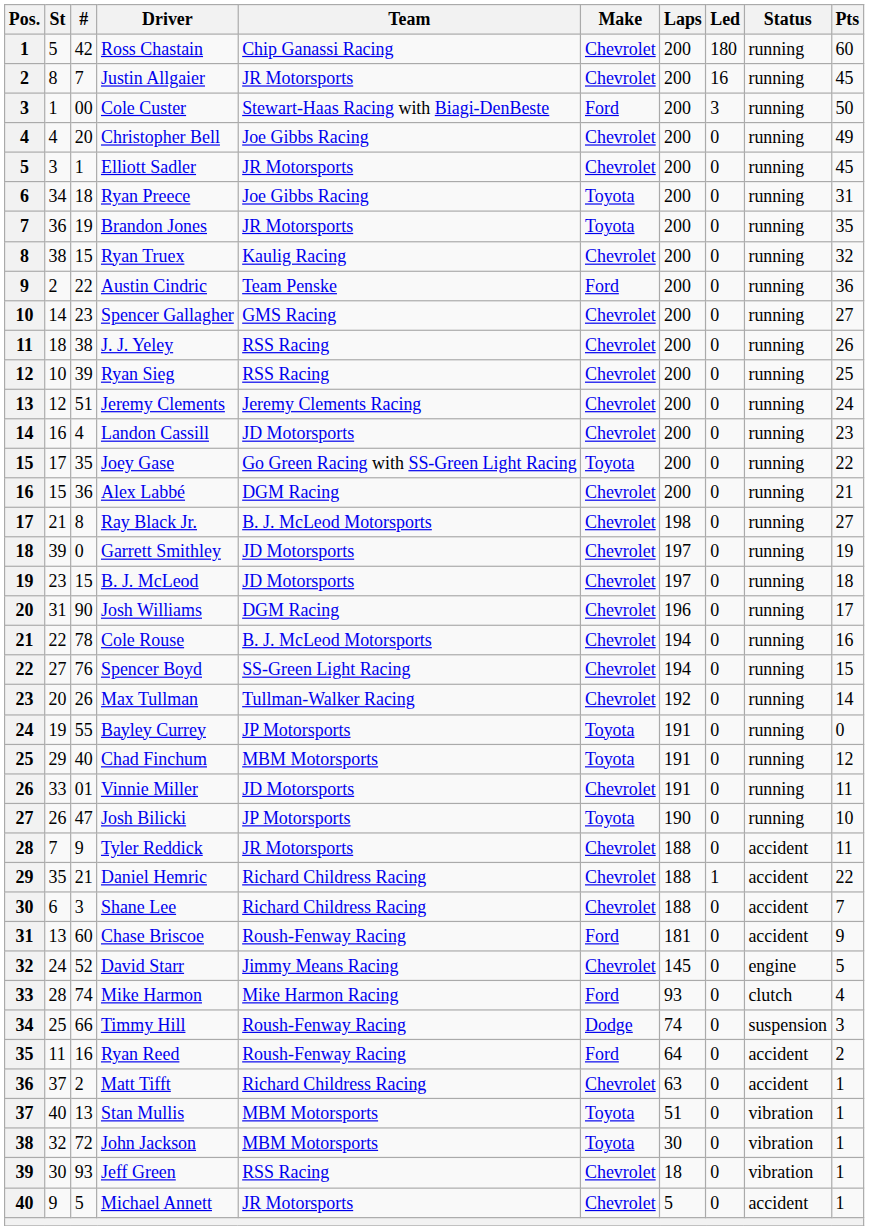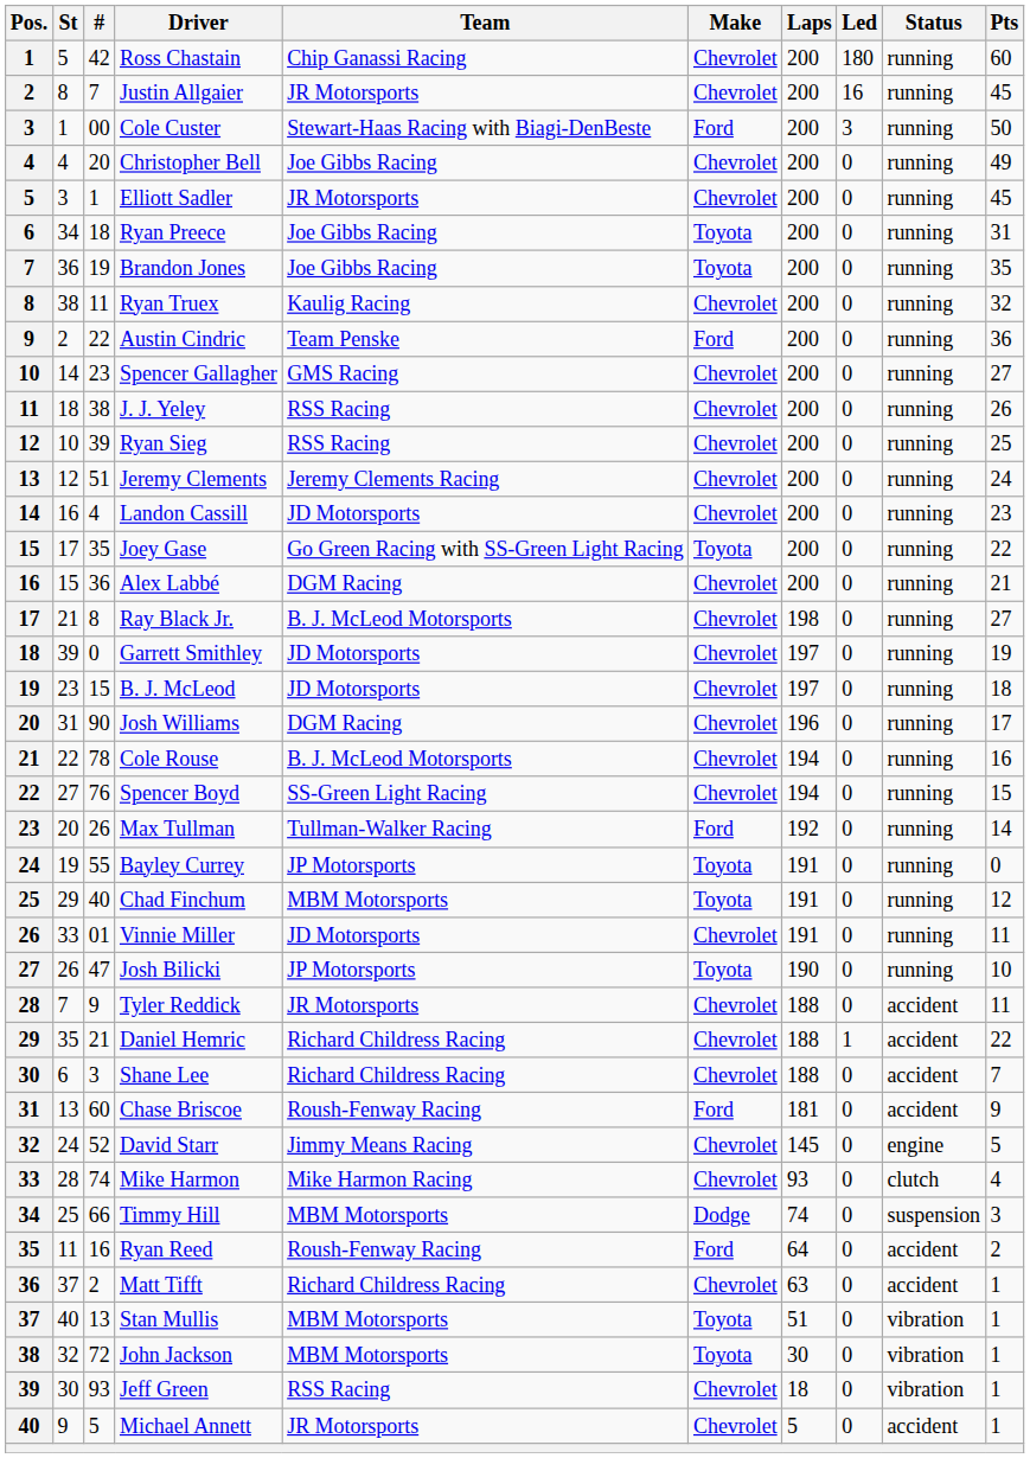 <table class="wikitable sortable" style="font-size:95%">
 <tr>
 <th>Pos.</th>
 <th>St</th>
 <th>#</th>
 <th>Driver</th>
 <th>Team</th>
 <th>Make</th>
 <th>Laps</th>
 <th>Led</th>
 <th>Status</th>
 <th>Pts</th>
 </tr>
 <tr>
 <th>1</th>
 <td>5</td>
 <td>42</td>
 <td><a href='#'>Ross Chastain</a></td>
 <td><a href='#'>Chip Ganassi Racing</a></td>
 <td><a href='#'>Chevrolet</a></td>
 <td>200</td>
 <td>180</td>
 <td>running</td>
 <td>60</td>
 </tr>
 <tr>
 <th>2</th>
 <td>8</td>
 <td>7</td>
 <td><a href='#'>Justin Allgaier</a></td>
 <td><a href='#'>JR Motorsports</a></td>
 <td><a href='#'>Chevrolet</a></td>
 <td>200</td>
 <td>16</td>
 <td>running</td>
 <td>45</td>
 </tr>
 <tr>
 <th>3</th>
 <td>1</td>
 <td>00</td>
 <td><a href='#'>Cole Custer</a></td>
 <td><a href='#'>Stewart-Haas Racing</a> with <a href='#'>Biagi-DenBeste</a></td>
 <td><a href='#'>Ford</a></td>
 <td>200</td>
 <td>3</td>
 <td>running</td>
 <td>50</td>
 </tr>
 <tr>
 <th>4</th>
 <td>4</td>
 <td>20</td>
 <td><a href='#'>Christopher Bell</a></td>
 <td><a href='#'>Joe Gibbs Racing</a></td>
 <td><a href='#'>Chevrolet</a></td>
 <td>200</td>
 <td>0</td>
 <td>running</td>
 <td>49</td>
 </tr>
 <tr>
 <th>5</th>
 <td>3</td>
 <td>1</td>
 <td><a href='#'>Elliott Sadler</a></td>
 <td><a href='#'>JR Motorsports</a></td>
 <td><a href='#'>Chevrolet</a></td>
 <td>200</td>
 <td>0</td>
 <td>running</td>
 <td>45</td>
 </tr>
 <tr>
 <th>6</th>
 <td>34</td>
 <td>18</td>
 <td><a href='#'>Ryan Preece</a></td>
 <td><a href='#'>Joe Gibbs Racing</a></td>
 <td><a href='#'>Toyota</a></td>
 <td>200</td>
 <td>0</td>
 <td>running</td>
 <td>31</td>
 </tr>
 <tr>
 <th>7</th>
 <td>36</td>
 <td>19</td>
 <td><a href='#'>Brandon Jones</a></td>
-<td><a href='#'>JR Motorsports</a></td>
+<td><a href='#'>Joe Gibbs Racing</a></td>
 <td><a href='#'>Toyota</a></td>
 <td>200</td>
 <td>0</td>
 <td>running</td>
 <td>35</td>
 </tr>
 <tr>
 <th>8</th>
 <td>38</td>
-<td>15</td>
+<td>11</td>
 <td><a href='#'>Ryan Truex</a></td>
 <td><a href='#'>Kaulig Racing</a></td>
 <td><a href='#'>Chevrolet</a></td>
 <td>200</td>
 <td>0</td>
 <td>running</td>
 <td>32</td>
 </tr>
 <tr>
 <th>9</th>
 <td>2</td>
 <td>22</td>
 <td><a href='#'>Austin Cindric</a></td>
 <td><a href='#'>Team Penske</a></td>
 <td><a href='#'>Ford</a></td>
 <td>200</td>
 <td>0</td>
 <td>running</td>
 <td>36</td>
 </tr>
 <tr>
 <th>10</th>
 <td>14</td>
 <td>23</td>
 <td><a href='#'>Spencer Gallagher</a></td>
 <td><a href='#'>GMS Racing</a></td>
 <td><a href='#'>Chevrolet</a></td>
 <td>200</td>
 <td>0</td>
 <td>running</td>
 <td>27</td>
 </tr>
 <tr>
 <th>11</th>
 <td>18</td>
 <td>38</td>
 <td><a href='#'>J. J. Yeley</a></td>
 <td><a href='#'>RSS Racing</a></td>
 <td><a href='#'>Chevrolet</a></td>
 <td>200</td>
 <td>0</td>
 <td>running</td>
 <td>26</td>
 </tr>
 <tr>
 <th>12</th>
 <td>10</td>
 <td>39</td>
 <td><a href='#'>Ryan Sieg</a></td>
 <td><a href='#'>RSS Racing</a></td>
 <td><a href='#'>Chevrolet</a></td>
 <td>200</td>
 <td>0</td>
 <td>running</td>
 <td>25</td>
 </tr>
 <tr>
 <th>13</th>
 <td>12</td>
 <td>51</td>
 <td><a href='#'>Jeremy Clements</a></td>
 <td><a href='#'>Jeremy Clements Racing</a></td>
 <td><a href='#'>Chevrolet</a></td>
 <td>200</td>
 <td>0</td>
 <td>running</td>
 <td>24</td>
 </tr>
 <tr>
 <th>14</th>
 <td>16</td>
 <td>4</td>
 <td><a href='#'>Landon Cassill</a></td>
 <td><a href='#'>JD Motorsports</a></td>
 <td><a href='#'>Chevrolet</a></td>
 <td>200</td>
 <td>0</td>
 <td>running</td>
 <td>23</td>
 </tr>
 <tr>
 <th>15</th>
 <td>17</td>
 <td>35</td>
 <td><a href='#'>Joey Gase</a></td>
 <td><a href='#'>Go Green Racing</a> with <a href='#'>SS-Green Light Racing</a></td>
 <td><a href='#'>Toyota</a></td>
 <td>200</td>
 <td>0</td>
 <td>running</td>
 <td>22</td>
 </tr>
 <tr>
 <th>16</th>
 <td>15</td>
 <td>36</td>
 <td><a href='#'>Alex Labbé</a></td>
 <td><a href='#'>DGM Racing</a></td>
 <td><a href='#'>Chevrolet</a></td>
 <td>200</td>
 <td>0</td>
 <td>running</td>
 <td>21</td>
 </tr>
 <tr>
 <th>17</th>
 <td>21</td>
 <td>8</td>
 <td><a href='#'>Ray Black Jr.</a></td>
 <td><a href='#'>B. J. McLeod Motorsports</a></td>
 <td><a href='#'>Chevrolet</a></td>
 <td>198</td>
 <td>0</td>
 <td>running</td>
 <td>27</td>
 </tr>
 <tr>
 <th>18</th>
 <td>39</td>
 <td>0</td>
 <td><a href='#'>Garrett Smithley</a></td>
 <td><a href='#'>JD Motorsports</a></td>
 <td><a href='#'>Chevrolet</a></td>
 <td>197</td>
 <td>0</td>
 <td>running</td>
 <td>19</td>
 </tr>
 <tr>
 <th>19</th>
 <td>23</td>
 <td>15</td>
 <td><a href='#'>B. J. McLeod</a></td>
 <td><a href='#'>JD Motorsports</a></td>
 <td><a href='#'>Chevrolet</a></td>
 <td>197</td>
 <td>0</td>
 <td>running</td>
 <td>18</td>
 </tr>
 <tr>
 <th>20</th>
 <td>31</td>
 <td>90</td>
 <td><a href='#'>Josh Williams</a></td>
 <td><a href='#'>DGM Racing</a></td>
 <td><a href='#'>Chevrolet</a></td>
 <td>196</td>
 <td>0</td>
 <td>running</td>
 <td>17</td>
 </tr>
 <tr>
 <th>21</th>
 <td>22</td>
 <td>78</td>
 <td><a href='#'>Cole Rouse</a></td>
 <td><a href='#'>B. J. McLeod Motorsports</a></td>
 <td><a href='#'>Chevrolet</a></td>
 <td>194</td>
 <td>0</td>
 <td>running</td>
 <td>16</td>
 </tr>
 <tr>
 <th>22</th>
 <td>27</td>
 <td>76</td>
 <td><a href='#'>Spencer Boyd</a></td>
 <td><a href='#'>SS-Green Light Racing</a></td>
 <td><a href='#'>Chevrolet</a></td>
 <td>194</td>
 <td>0</td>
 <td>running</td>
 <td>15</td>
 </tr>
 <tr>
 <th>23</th>
 <td>20</td>
 <td>26</td>
 <td><a href='#'>Max Tullman</a></td>
 <td><a href='#'>Tullman-Walker Racing</a></td>
-<td><a href='#'>Chevrolet</a></td>
+<td><a href='#'>Ford</a></td>
 <td>192</td>
 <td>0</td>
 <td>running</td>
 <td>14</td>
 </tr>
 <tr>
 <th>24</th>
 <td>19</td>
 <td>55</td>
 <td><a href='#'>Bayley Currey</a></td>
 <td><a href='#'>JP Motorsports</a></td>
 <td><a href='#'>Toyota</a></td>
 <td>191</td>
 <td>0</td>
 <td>running</td>
 <td>0</td>
 </tr>
 <tr>
 <th>25</th>
 <td>29</td>
 <td>40</td>
 <td><a href='#'>Chad Finchum</a></td>
 <td><a href='#'>MBM Motorsports</a></td>
 <td><a href='#'>Toyota</a></td>
 <td>191</td>
 <td>0</td>
 <td>running</td>
 <td>12</td>
 </tr>
 <tr>
 <th>26</th>
 <td>33</td>
 <td>01</td>
 <td><a href='#'>Vinnie Miller</a></td>
 <td><a href='#'>JD Motorsports</a></td>
 <td><a href='#'>Chevrolet</a></td>
 <td>191</td>
 <td>0</td>
 <td>running</td>
 <td>11</td>
 </tr>
 <tr>
 <th>27</th>
 <td>26</td>
 <td>47</td>
 <td><a href='#'>Josh Bilicki</a></td>
 <td><a href='#'>JP Motorsports</a></td>
 <td><a href='#'>Toyota</a></td>
 <td>190</td>
 <td>0</td>
 <td>running</td>
 <td>10</td>
 </tr>
 <tr>
 <th>28</th>
 <td>7</td>
 <td>9</td>
 <td><a href='#'>Tyler Reddick</a></td>
 <td><a href='#'>JR Motorsports</a></td>
 <td><a href='#'>Chevrolet</a></td>
 <td>188</td>
 <td>0</td>
 <td>accident</td>
 <td>11</td>
 </tr>
 <tr>
 <th>29</th>
 <td>35</td>
 <td>21</td>
 <td><a href='#'>Daniel Hemric</a></td>
 <td><a href='#'>Richard Childress Racing</a></td>
 <td><a href='#'>Chevrolet</a></td>
 <td>188</td>
 <td>1</td>
 <td>accident</td>
 <td>22</td>
 </tr>
 <tr>
 <th>30</th>
 <td>6</td>
 <td>3</td>
 <td><a href='#'>Shane Lee</a></td>
 <td><a href='#'>Richard Childress Racing</a></td>
 <td><a href='#'>Chevrolet</a></td>
 <td>188</td>
 <td>0</td>
 <td>accident</td>
 <td>7</td>
 </tr>
 <tr>
 <th>31</th>
 <td>13</td>
 <td>60</td>
 <td><a href='#'>Chase Briscoe</a></td>
 <td><a href='#'>Roush-Fenway Racing</a></td>
 <td><a href='#'>Ford</a></td>
 <td>181</td>
 <td>0</td>
 <td>accident</td>
 <td>9</td>
 </tr>
 <tr>
 <th>32</th>
 <td>24</td>
 <td>52</td>
 <td><a href='#'>David Starr</a></td>
 <td><a href='#'>Jimmy Means Racing</a></td>
 <td><a href='#'>Chevrolet</a></td>
 <td>145</td>
 <td>0</td>
 <td>engine</td>
 <td>5</td>
 </tr>
 <tr>
 <th>33</th>
 <td>28</td>
 <td>74</td>
 <td><a href='#'>Mike Harmon</a></td>
 <td><a href='#'>Mike Harmon Racing</a></td>
-<td><a href='#'>Ford</a></td>
+<td><a href='#'>Chevrolet</a></td>
 <td>93</td>
 <td>0</td>
 <td>clutch</td>
 <td>4</td>
 </tr>
 <tr>
 <th>34</th>
 <td>25</td>
 <td>66</td>
 <td><a href='#'>Timmy Hill</a></td>
-<td><a href='#'>Roush-Fenway Racing</a></td>
+<td><a href='#'>MBM Motorsports</a></td>
 <td><a href='#'>Dodge</a></td>
 <td>74</td>
 <td>0</td>
 <td>suspension</td>
 <td>3</td>
 </tr>
 <tr>
 <th>35</th>
 <td>11</td>
 <td>16</td>
 <td><a href='#'>Ryan Reed</a></td>
 <td><a href='#'>Roush-Fenway Racing</a></td>
 <td><a href='#'>Ford</a></td>
 <td>64</td>
 <td>0</td>
 <td>accident</td>
 <td>2</td>
 </tr>
 <tr>
 <th>36</th>
 <td>37</td>
 <td>2</td>
 <td><a href='#'>Matt Tifft</a></td>
 <td><a href='#'>Richard Childress Racing</a></td>
 <td><a href='#'>Chevrolet</a></td>
 <td>63</td>
 <td>0</td>
 <td>accident</td>
 <td>1</td>
 </tr>
 <tr>
 <th>37</th>
 <td>40</td>
 <td>13</td>
 <td><a href='#'>Stan Mullis</a></td>
 <td><a href='#'>MBM Motorsports</a></td>
 <td><a href='#'>Toyota</a></td>
 <td>51</td>
 <td>0</td>
 <td>vibration</td>
 <td>1</td>
 </tr>
 <tr>
 <th>38</th>
 <td>32</td>
 <td>72</td>
 <td><a href='#'>John Jackson</a></td>
 <td><a href='#'>MBM Motorsports</a></td>
 <td><a href='#'>Toyota</a></td>
 <td>30</td>
 <td>0</td>
 <td>vibration</td>
 <td>1</td>
 </tr>
 <tr>
 <th>39</th>
 <td>30</td>
 <td>93</td>
 <td><a href='#'>Jeff Green</a></td>
 <td><a href='#'>RSS Racing</a></td>
 <td><a href='#'>Chevrolet</a></td>
 <td>18</td>
 <td>0</td>
 <td>vibration</td>
 <td>1</td>
 </tr>
 <tr>
 <th>40</th>
 <td>9</td>
 <td>5</td>
 <td><a href='#'>Michael Annett</a></td>
 <td><a href='#'>JR Motorsports</a></td>
 <td><a href='#'>Chevrolet</a></td>
 <td>5</td>
 <td>0</td>
 <td>accident</td>
 <td>1</td>
 </tr>
 <tr>
 <th colspan="10"></th>
 </tr>
 </table>
